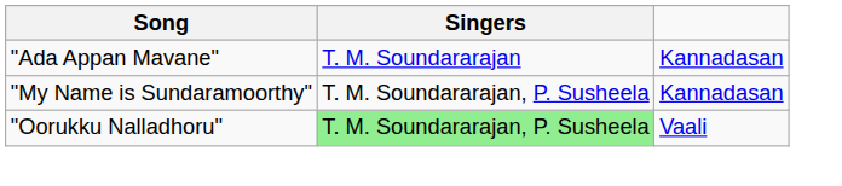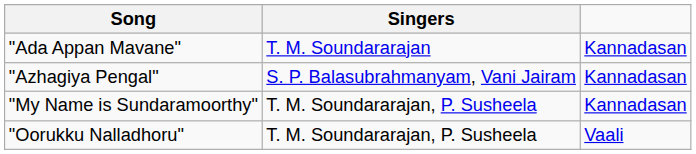 <table class="wikitable">
 <tr style="background:#cccccf; text-align:center;">
 <th>Song</th>
 <th>Singers</th>
 </tr>
 <tr>
 <td>"Ada Appan Mavane"</td>
 <td><a href='#'>T. M. Soundararajan</a></td>
 <td><a href='#'>Kannadasan</a></td>
 </tr>
 <tr>
+<td>"Azhagiya Pengal"</td>
+<td><a href='#'>S. P. Balasubrahmanyam</a>, <a href='#'>Vani Jairam</a></td>
+<td><a href='#'>Kannadasan</a></td>
+</tr>
+<tr>
 <td>"My Name is Sundaramoorthy"</td>
 <td>T. M. Soundararajan, <a href='#'>P. Susheela</a></td>
 <td><a href='#'>Kannadasan</a></td>
 </tr>
 <tr>
 <td>"Oorukku Nalladhoru"</td>
-<td style="background: lightgreen;">T. M. Soundararajan, P. Susheela</td>
+<td>T. M. Soundararajan, P. Susheela</td>
 <td><a href='#'>Vaali</a></td>
 </tr>
 </table>
